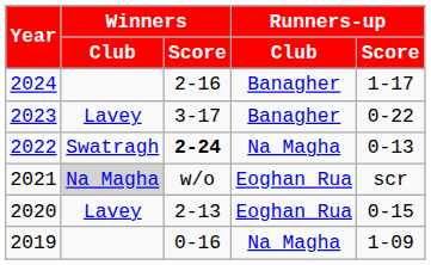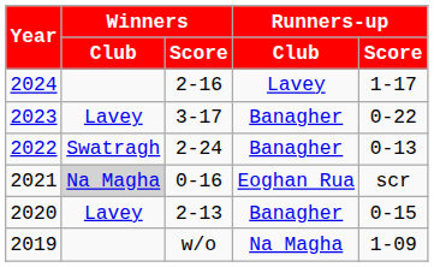 <table class="wikitable sortable" style="text-align:center">
 <tr>
 <th rowspan="2" style="background:red;color:white">Year</th>
 <th colspan="2" style="background:red;color:white">Winners</th>
 <th colspan="2" style="background:red;color:white">Runners-up</th>
 </tr>
 <tr>
 <th style="background:red;color:white">Club</th>
 <th style="background:red;color:white">Score</th>
 <th style="background:red;color:white">Club</th>
 <th style="background:red;color:white">Score</th>
 </tr>
 <tr>
 <td><a href='#'>2024</a></td>
 <td></td>
 <td>2-16</td>
-<td><a href='#'>Banagher</a></td>
+<td><a href='#'>Lavey</a></td>
 <td>1-17</td>
 </tr>
 <tr>
 <td><a href='#'>2023</a></td>
 <td><a href='#'>Lavey</a></td>
 <td>3-17</td>
 <td><a href='#'>Banagher</a></td>
 <td>0-22</td>
 </tr>
 <tr>
 <td><a href='#'>2022</a></td>
 <td><a href='#'>Swatragh</a></td>
-<td><strong>2-24</strong></td>
-<td><a href='#'>Na Magha</a></td>
+<td>2-24</td>
+<td><a href='#'>Banagher</a></td>
 <td>0-13</td>
 </tr>
 <tr>
 <td>2021</td>
 <td style="background: lightgrey;"><a href='#'>Na Magha</a></td>
-<td>w/o</td>
+<td>0-16</td>
 <td><a href='#'>Eoghan Rua</a></td>
 <td>scr</td>
 </tr>
 <tr>
 <td>2020</td>
 <td><a href='#'>Lavey</a></td>
 <td>2-13</td>
-<td><a href='#'>Eoghan Rua</a></td>
+<td><a href='#'>Banagher</a></td>
 <td>0-15</td>
 </tr>
 <tr>
 <td>2019</td>
 <td></td>
-<td>0-16</td>
+<td>w/o</td>
 <td><a href='#'>Na Magha</a></td>
 <td>1-09</td>
 </tr>
 </table>
